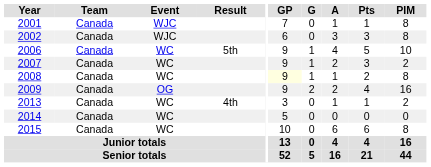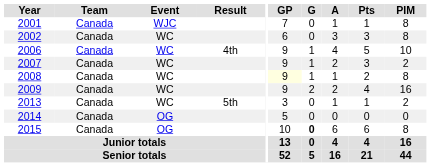 <table border="0" cellpadding="1" cellspacing="0" ID="Table3" style="text-align:center; width:40em">
 <tr ALIGN="centre" bgcolor="#e0e0e0">
 <th>Year</th>
 <th>Team</th>
 <th>Event</th>
 <th>Result</th>
 <th rowspan="99" bgcolor="#ffffff"></th>
 <th>GP</th>
 <th>G</th>
 <th>A</th>
 <th>Pts</th>
 <th>PIM</th>
 </tr>
 <tr>
 <td><a href='#'>2001</a></td>
 <td><a href='#'>Canada</a></td>
 <td><a href='#'>WJC</a></td>
 <td></td>
 <td>7</td>
 <td>0</td>
 <td>1</td>
 <td>1</td>
 <td>8</td>
 </tr>
 <tr bgcolor="#f0f0f0">
 <td><a href='#'>2002</a></td>
 <td>Canada</td>
-<td>WJC</td>
+<td>WC</td>
 <td></td>
 <td>6</td>
 <td>0</td>
 <td>3</td>
 <td>3</td>
 <td>8</td>
 </tr>
 <tr>
 <td><a href='#'>2006</a></td>
 <td><a href='#'>Canada</a></td>
 <td><a href='#'>WC</a></td>
-<td>5th</td>
+<td>4th</td>
 <td>9</td>
 <td>1</td>
 <td>4</td>
 <td>5</td>
 <td>10</td>
 </tr>
 <tr bgcolor="#f0f0f0">
 <td><a href='#'>2007</a></td>
 <td>Canada</td>
 <td>WC</td>
 <td></td>
 <td>9</td>
 <td>1</td>
 <td>2</td>
 <td>3</td>
 <td>2</td>
 </tr>
 <tr>
 <td><a href='#'>2008</a></td>
 <td>Canada</td>
 <td>WC</td>
 <td></td>
 <td style="background: lightyellow;">9</td>
 <td>1</td>
 <td>1</td>
 <td>2</td>
 <td>8</td>
 </tr>
 <tr bgcolor="#f0f0f0">
 <td><a href='#'>2009</a></td>
 <td>Canada</td>
-<td><a href='#'>OG</a></td>
+<td>WC</td>
 <td></td>
 <td>9</td>
 <td>2</td>
 <td>2</td>
 <td>4</td>
 <td>16</td>
 </tr>
 <tr>
 <td><a href='#'>2013</a></td>
 <td>Canada</td>
 <td>WC</td>
-<td>4th</td>
+<td>5th</td>
 <td>3</td>
 <td>0</td>
 <td>1</td>
 <td>1</td>
 <td>2</td>
 </tr>
 <tr bgcolor="#f0f0f0">
 <td><a href='#'>2014</a></td>
 <td>Canada</td>
-<td>WC</td>
+<td><a href='#'>OG</a></td>
 <td></td>
 <td>5</td>
 <td>0</td>
 <td>0</td>
 <td>0</td>
 <td>0</td>
 </tr>
 <tr>
 <td><a href='#'>2015</a></td>
 <td>Canada</td>
-<td>WC</td>
+<td><a href='#'>OG</a></td>
 <td></td>
 <td>10</td>
-<td>0</td>
+<td><strong>0</strong></td>
 <td>6</td>
 <td>6</td>
 <td>8</td>
 </tr>
 <tr bgcolor="#e0e0e0">
 <th colspan="4">Junior totals</th>
 <th>13</th>
 <th>0</th>
 <th>4</th>
 <th>4</th>
 <th>16</th>
 </tr>
 <tr bgcolor="#e0e0e0">
 <th colspan="4">Senior totals</th>
 <th>52</th>
 <th>5</th>
 <th>16</th>
 <th>21</th>
 <th>44</th>
 </tr>
 </table>
